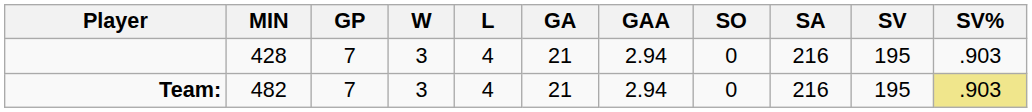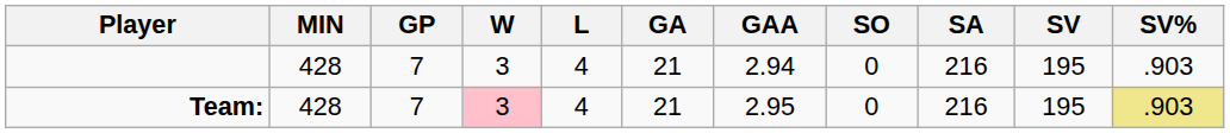 <table class="wikitable sortable" width="60%">
 <tr>
 <th bgcolor="#DDDDFF" width="10%">Player</th>
 <th width="3%" bgcolor="#DDDDFF" title="Minutes played">MIN</th>
 <th width="3%" bgcolor="#DDDDFF" title="Games played in">GP</th>
 <th width="3%" bgcolor="#DDDDFF" title="Games played in">W</th>
 <th width="3%" bgcolor="#DDDDFF"title="Games played in">L</th>
 <th width="3%" bgcolor="#DDDDFF" title="Goals against">GA</th>
 <th width="3%" bgcolor="#DDDDFF" title="Goals against average">GAA</th>
 <th width="3%" bgcolor="#DDDDFF" title="Shut-outs">SO</th>
 <th width="3%" bgcolor="#DDDDFF" title="Shots against">SA</th>
 <th width="3%" bgcolor="#DDDDFF" title="Shots saved">SV</th>
 <th width="3%" bgcolor="#DDDDFF" title="Save percentage">SV%</th>
 </tr>
 <tr align="center">
 <td align="right"></td>
 <td>428</td>
 <td>7</td>
 <td>3</td>
 <td>4</td>
 <td>21</td>
 <td>2.94</td>
 <td>0</td>
 <td>216</td>
 <td>195</td>
 <td>.903</td>
 </tr>
 <tr align="center">
 <td align="right"><strong>Team:</strong></td>
-<td>482</td>
+<td>428</td>
 <td>7</td>
-<td>3</td>
+<td style="background: pink;">3</td>
 <td>4</td>
 <td>21</td>
-<td>2.94</td>
+<td>2.95</td>
 <td>0</td>
 <td>216</td>
 <td>195</td>
 <td style="background: khaki;">.903</td>
 </tr>
 </table>
